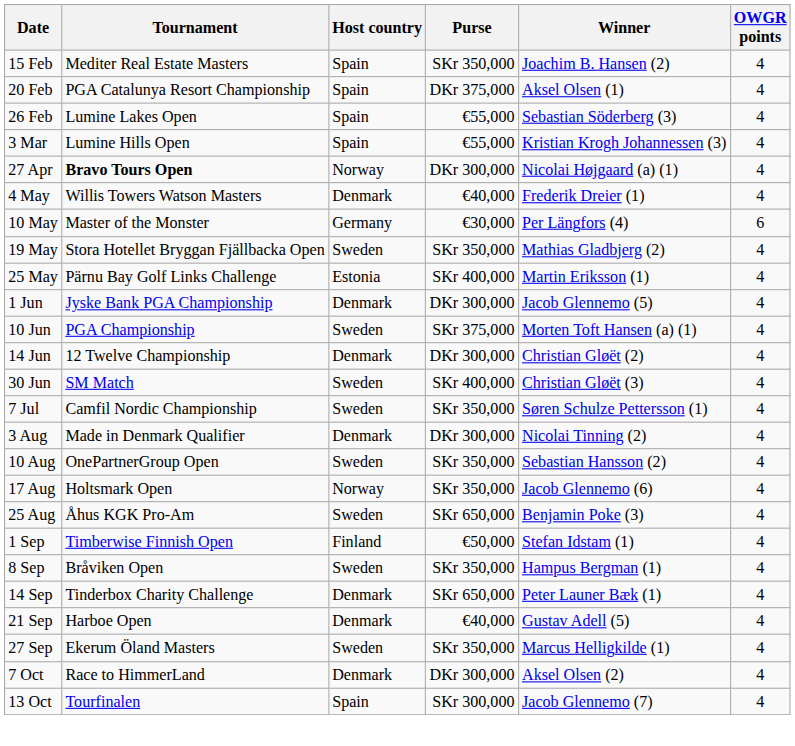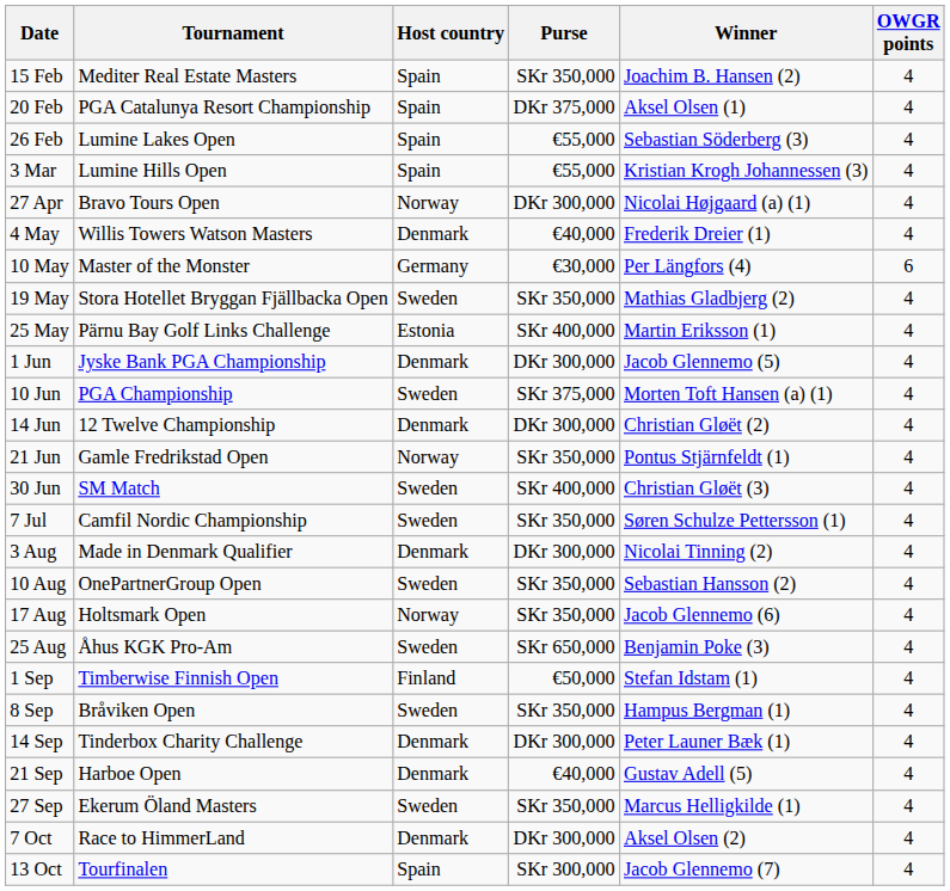 <table class="wikitable" style="font-size:95%;">
 <tr>
 <th>Date</th>
 <th>Tournament</th>
 <th>Host country</th>
 <th>Purse</th>
 <th>Winner</th>
 <th><a href='#'>OWGR</a><br>points</th>
 </tr>
 <tr>
 <td>15 Feb</td>
 <td>Mediter Real Estate Masters</td>
 <td>Spain</td>
 <td align=right>SKr 350,000</td>
 <td> <a href='#'>Joachim B. Hansen</a> (2)</td>
 <td align=center>4</td>
 </tr>
 <tr>
 <td>20 Feb</td>
 <td>PGA Catalunya Resort Championship</td>
 <td>Spain</td>
 <td align=right>DKr 375,000</td>
 <td> <a href='#'>Aksel Olsen</a> (1)</td>
 <td align=center>4</td>
 </tr>
 <tr>
 <td>26 Feb</td>
 <td>Lumine Lakes Open</td>
 <td>Spain</td>
 <td align=right>€55,000</td>
 <td> <a href='#'>Sebastian Söderberg</a> (3)</td>
 <td align=center>4</td>
 </tr>
 <tr>
 <td>3 Mar</td>
 <td>Lumine Hills Open</td>
 <td>Spain</td>
 <td align=right>€55,000</td>
 <td> <a href='#'>Kristian Krogh Johannessen</a> (3)</td>
 <td align=center>4</td>
 </tr>
 <tr>
 <td>27 Apr</td>
-<td><strong>Bravo Tours Open</strong></td>
+<td>Bravo Tours Open</td>
 <td>Norway</td>
 <td align=right>DKr 300,000</td>
 <td> <a href='#'>Nicolai Højgaard</a> (a) (1)</td>
 <td align=center>4</td>
 </tr>
 <tr>
 <td>4 May</td>
 <td>Willis Towers Watson Masters</td>
 <td>Denmark</td>
 <td align=right>€40,000</td>
 <td> <a href='#'>Frederik Dreier</a> (1)</td>
 <td align=center>4</td>
 </tr>
 <tr>
 <td>10 May</td>
 <td>Master of the Monster</td>
 <td>Germany</td>
 <td align=right>€30,000</td>
 <td> <a href='#'>Per Längfors</a> (4)</td>
 <td align=center>6</td>
 </tr>
 <tr>
 <td>19 May</td>
 <td>Stora Hotellet Bryggan Fjällbacka Open</td>
 <td>Sweden</td>
 <td align=right>SKr 350,000</td>
 <td> <a href='#'>Mathias Gladbjerg</a> (2)</td>
 <td align=center>4</td>
 </tr>
 <tr>
 <td>25 May</td>
 <td>Pärnu Bay Golf Links Challenge</td>
 <td>Estonia</td>
 <td align=right>SKr 400,000</td>
 <td> <a href='#'>Martin Eriksson</a> (1)</td>
 <td align=center>4</td>
 </tr>
 <tr>
 <td>1 Jun</td>
 <td><a href='#'>Jyske Bank PGA Championship</a></td>
 <td>Denmark</td>
 <td align=right>DKr 300,000</td>
 <td> <a href='#'>Jacob Glennemo</a> (5)</td>
 <td align=center>4</td>
 </tr>
 <tr>
 <td>10 Jun</td>
 <td><a href='#'>PGA Championship</a></td>
 <td>Sweden</td>
 <td align=right>SKr 375,000</td>
 <td> <a href='#'>Morten Toft Hansen</a> (a) (1)</td>
 <td align=center>4</td>
 </tr>
 <tr>
 <td>14 Jun</td>
 <td>12 Twelve Championship</td>
 <td>Denmark</td>
 <td align=right>DKr 300,000</td>
 <td> <a href='#'>Christian Gløët</a> (2)</td>
+<td align=center>4</td>
+</tr>
+<tr>
+<td>21 Jun</td>
+<td>Gamle Fredrikstad Open</td>
+<td>Norway</td>
+<td align=right>SKr 350,000</td>
+<td> <a href='#'>Pontus Stjärnfeldt</a> (1)</td>
 <td align=center>4</td>
 </tr>
 <tr>
 <td>30 Jun</td>
 <td><a href='#'>SM Match</a></td>
 <td>Sweden</td>
 <td align=right>SKr 400,000</td>
 <td> <a href='#'>Christian Gløët</a> (3)</td>
 <td align=center>4</td>
 </tr>
 <tr>
 <td>7 Jul</td>
 <td>Camfil Nordic Championship</td>
 <td>Sweden</td>
 <td align=right>SKr 350,000</td>
 <td> <a href='#'>Søren Schulze Pettersson</a> (1)</td>
 <td align=center>4</td>
 </tr>
 <tr>
 <td>3 Aug</td>
 <td>Made in Denmark Qualifier</td>
 <td>Denmark</td>
 <td align=right>DKr 300,000</td>
 <td> <a href='#'>Nicolai Tinning</a> (2)</td>
 <td align=center>4</td>
 </tr>
 <tr>
 <td>10 Aug</td>
 <td>OnePartnerGroup Open</td>
 <td>Sweden</td>
 <td align=right>SKr 350,000</td>
 <td> <a href='#'>Sebastian Hansson</a> (2)</td>
 <td align=center>4</td>
 </tr>
 <tr>
 <td>17 Aug</td>
 <td>Holtsmark Open</td>
 <td>Norway</td>
 <td align=right>SKr 350,000</td>
 <td> <a href='#'>Jacob Glennemo</a> (6)</td>
 <td align=center>4</td>
 </tr>
 <tr>
 <td>25 Aug</td>
 <td>Åhus KGK Pro-Am</td>
 <td>Sweden</td>
 <td align=right>SKr 650,000</td>
 <td> <a href='#'>Benjamin Poke</a> (3)</td>
 <td align=center>4</td>
 </tr>
 <tr>
 <td>1 Sep</td>
 <td><a href='#'>Timberwise Finnish Open</a></td>
 <td>Finland</td>
 <td align=right>€50,000</td>
 <td> <a href='#'>Stefan Idstam</a> (1)</td>
 <td align=center>4</td>
 </tr>
 <tr>
 <td>8 Sep</td>
 <td>Bråviken Open</td>
 <td>Sweden</td>
 <td align=right>SKr 350,000</td>
 <td> <a href='#'>Hampus Bergman</a> (1)</td>
 <td align=center>4</td>
 </tr>
 <tr>
 <td>14 Sep</td>
 <td>Tinderbox Charity Challenge</td>
 <td>Denmark</td>
-<td align=right>SKr 650,000</td>
+<td align=right>DKr 300,000</td>
 <td> <a href='#'>Peter Launer Bæk</a> (1)</td>
 <td align=center>4</td>
 </tr>
 <tr>
 <td>21 Sep</td>
 <td>Harboe Open</td>
 <td>Denmark</td>
 <td align=right>€40,000</td>
 <td> <a href='#'>Gustav Adell</a> (5)</td>
 <td align=center>4</td>
 </tr>
 <tr>
 <td>27 Sep</td>
 <td>Ekerum Öland Masters</td>
 <td>Sweden</td>
 <td align=right>SKr 350,000</td>
 <td> <a href='#'>Marcus Helligkilde</a> (1)</td>
 <td align=center>4</td>
 </tr>
 <tr>
 <td>7 Oct</td>
 <td>Race to HimmerLand</td>
 <td>Denmark</td>
 <td align=right>DKr 300,000</td>
 <td> <a href='#'>Aksel Olsen</a> (2)</td>
 <td align=center>4</td>
 </tr>
 <tr>
 <td>13 Oct</td>
 <td><a href='#'>Tourfinalen</a></td>
 <td>Spain</td>
 <td align=right>SKr 300,000</td>
 <td> <a href='#'>Jacob Glennemo</a> (7)</td>
 <td align=center>4</td>
 </tr>
 </table>
